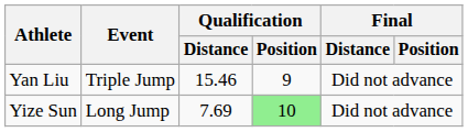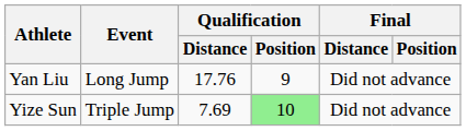 <table class=wikitable style="font-size:90%">
 <tr>
 <th rowspan="2">Athlete</th>
 <th rowspan="2">Event</th>
 <th colspan="2">Qualification</th>
 <th colspan="2">Final</th>
 </tr>
 <tr style="font-size:95%">
 <th>Distance</th>
 <th>Position</th>
 <th>Distance</th>
 <th>Position</th>
 </tr>
 <tr align=center>
 <td align=left>Yan Liu</td>
-<td align=left>Triple Jump</td>
-<td>15.46</td>
+<td align=left>Long Jump</td>
+<td>17.76</td>
 <td>9</td>
 <td colspan=2>Did not advance</td>
 </tr>
 <tr align=center>
 <td align=left>Yize Sun</td>
-<td align=left>Long Jump</td>
+<td align=left>Triple Jump</td>
 <td>7.69</td>
 <td style="background: lightgreen;">10</td>
 <td colspan=2>Did not advance</td>
 </tr>
 </table>
